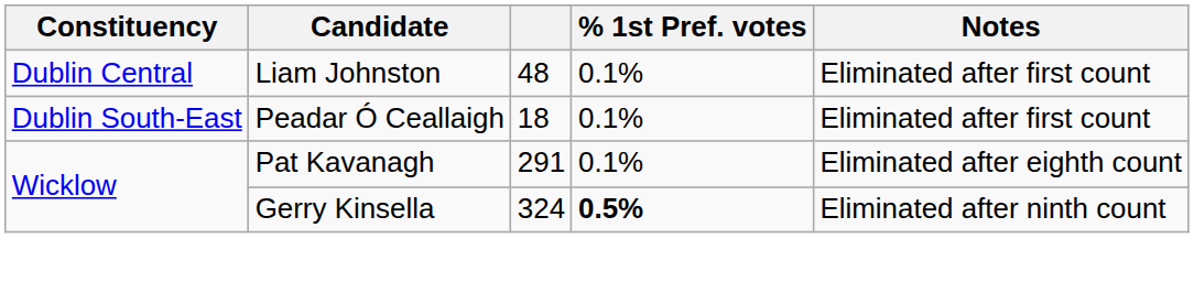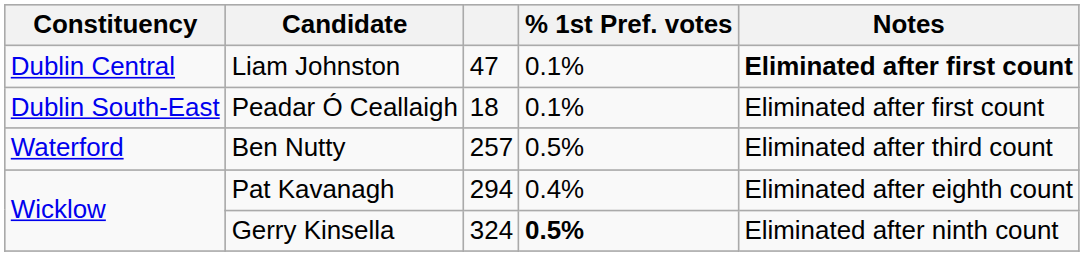 <table class="wikitable">
 <tr>
 <th>Constituency</th>
 <th>Candidate</th>
 <th></th>
 <th>% 1st Pref. votes</th>
 <th>Notes</th>
 </tr>
 <tr>
 <td><a href='#'>Dublin Central</a></td>
 <td>Liam Johnston</td>
-<td>48</td>
+<td>47</td>
 <td>0.1%</td>
-<td>Eliminated after first count</td>
+<td><strong>Eliminated after first count</strong></td>
 </tr>
 <tr>
 <td><a href='#'>Dublin South-East</a></td>
 <td>Peadar Ó Ceallaigh</td>
 <td>18</td>
 <td>0.1%</td>
 <td>Eliminated after first count</td>
 </tr>
 <tr>
+<td><a href='#'>Waterford</a></td>
+<td>Ben Nutty</td>
+<td>257</td>
+<td>0.5%</td>
+<td>Eliminated after third count</td>
+</tr>
+<tr>
 <td rowspan=2><a href='#'>Wicklow</a></td>
 <td>Pat Kavanagh</td>
-<td>291</td>
-<td>0.1%</td>
+<td>294</td>
+<td>0.4%</td>
 <td>Eliminated after eighth count</td>
 </tr>
 <tr>
 <td>Gerry Kinsella</td>
 <td>324</td>
 <td><strong>0.5%</strong></td>
 <td>Eliminated after ninth count</td>
 </tr>
 </table>
